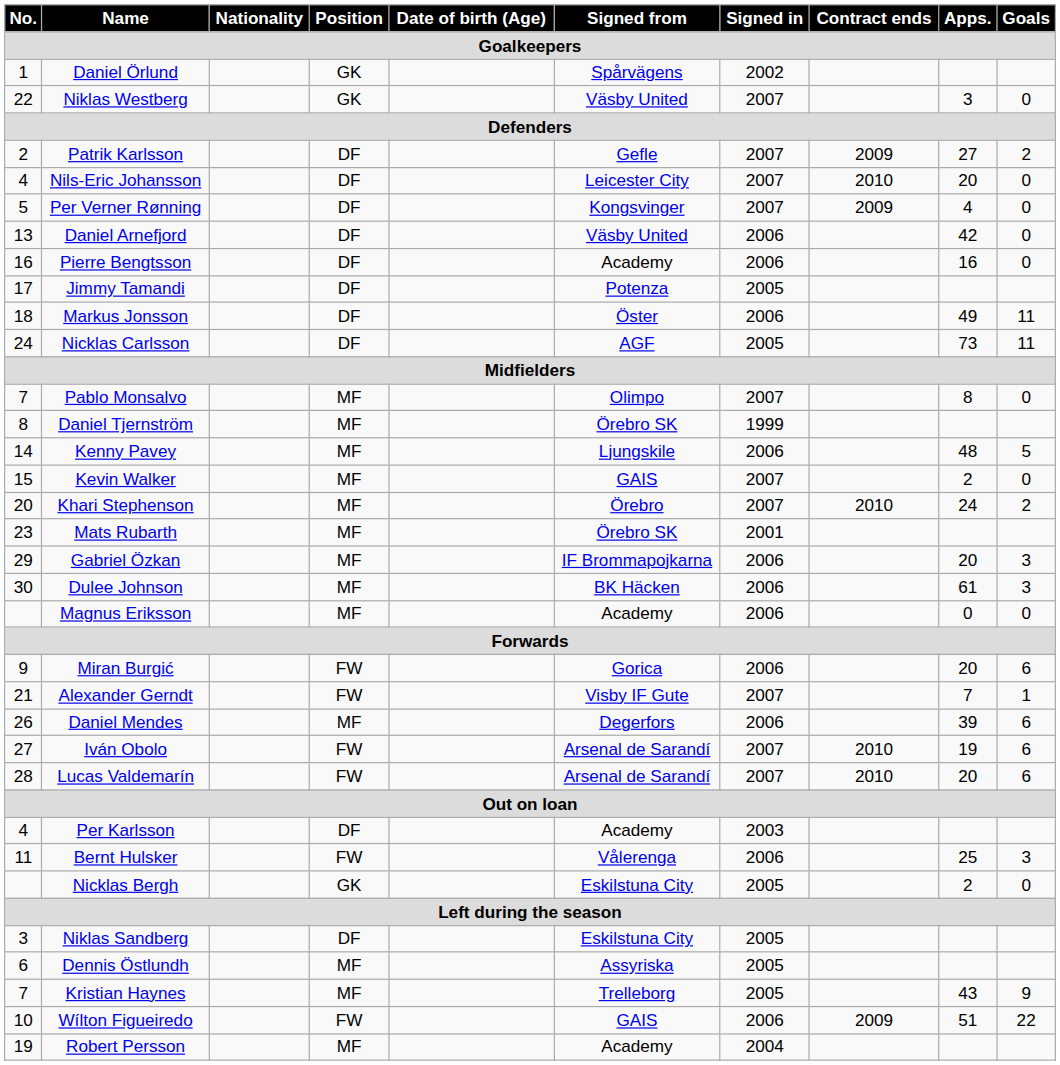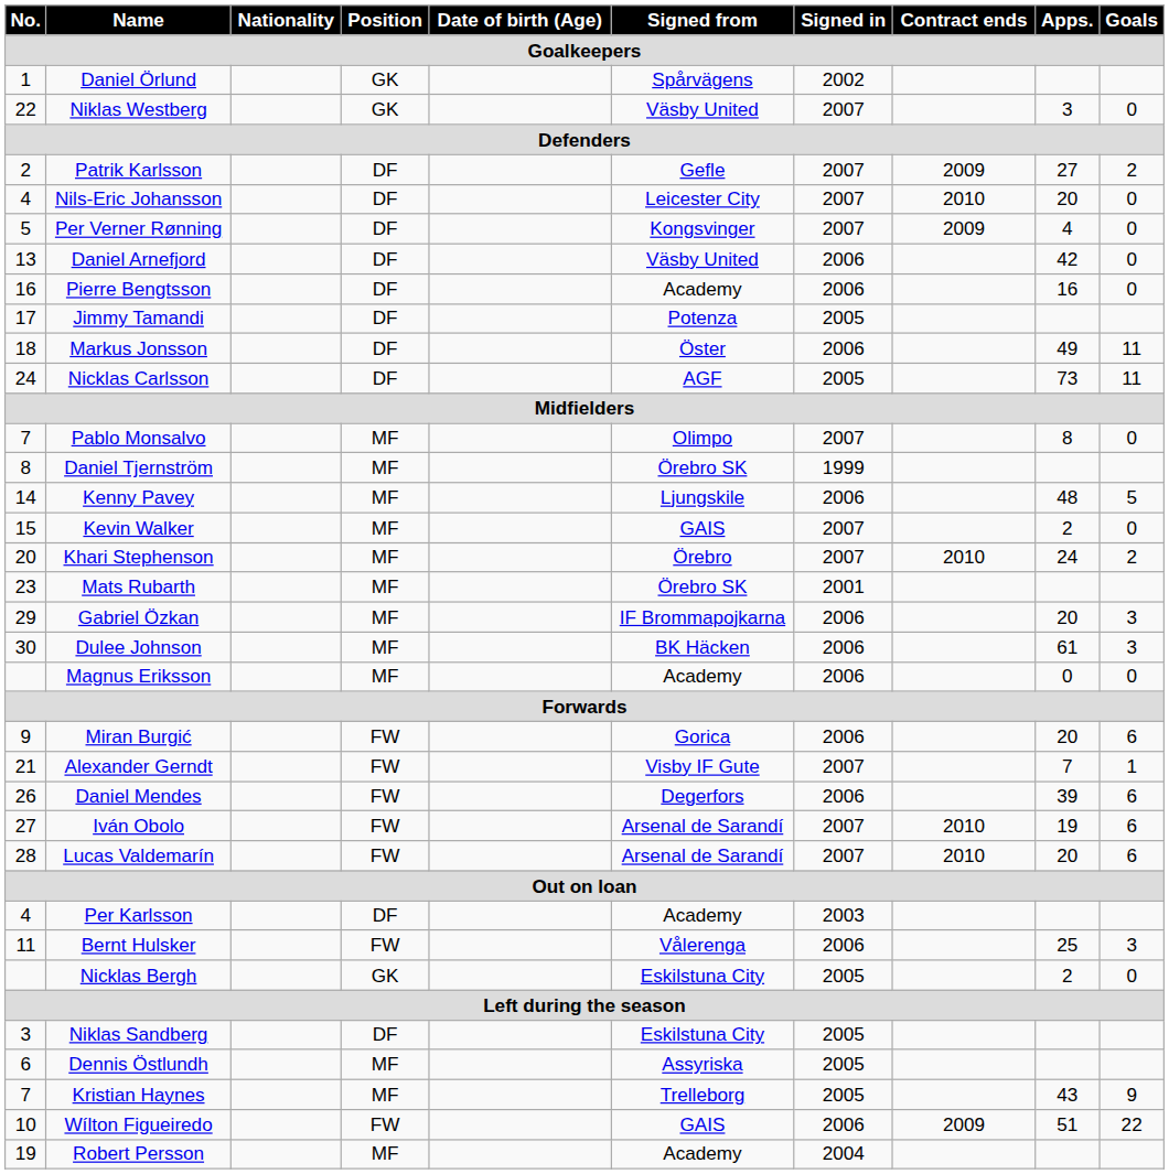 <table class="wikitable"  style="text-align:center; font-size:90%; width:100%;">
 <tr>
 <th style="background:#000000; color:white; text-align:center;">No.</th>
 <th style="background:#000000; color:white; text-align:center;">Name</th>
 <th style="background:#000000; color:white; text-align:center;">Nationality</th>
 <th style="background:#000000; color:white; text-align:center;">Position</th>
 <th style="background:#000000; color:white; text-align:center;">Date of birth (Age)</th>
 <th style="background:#000000; color:white; text-align:center;">Signed from</th>
 <th style="background:#000000; color:white; text-align:center;">Signed in</th>
 <th style="background:#000000; color:white; text-align:center;">Contract ends</th>
 <th style="background:#000000; color:white; text-align:center;">Apps.</th>
 <th style="background:#000000; color:white; text-align:center;">Goals</th>
 </tr>
 <tr>
 <th colspan="11"  style="background:#dcdcdc; text-align:center;">Goalkeepers</th>
 </tr>
 <tr>
 <td>1</td>
 <td><a href='#'>Daniel Örlund</a></td>
 <td></td>
 <td>GK</td>
 <td></td>
 <td><a href='#'>Spårvägens</a></td>
 <td>2002</td>
 <td></td>
 <td></td>
 <td></td>
 </tr>
 <tr>
 <td>22</td>
 <td><a href='#'>Niklas Westberg</a></td>
 <td></td>
 <td>GK</td>
 <td></td>
 <td><a href='#'>Väsby United</a></td>
 <td>2007</td>
 <td></td>
 <td>3</td>
 <td>0</td>
 </tr>
 <tr>
 <th colspan="11"  style="background:#dcdcdc; text-align:center;">Defenders</th>
 </tr>
 <tr>
 <td>2</td>
 <td><a href='#'>Patrik Karlsson</a></td>
 <td></td>
 <td>DF</td>
 <td></td>
 <td><a href='#'>Gefle</a></td>
 <td>2007</td>
 <td>2009</td>
 <td>27</td>
 <td>2</td>
 </tr>
 <tr>
 <td>4</td>
 <td><a href='#'>Nils-Eric Johansson</a></td>
 <td></td>
 <td>DF</td>
 <td></td>
 <td><a href='#'>Leicester City</a></td>
 <td>2007</td>
 <td>2010</td>
 <td>20</td>
 <td>0</td>
 </tr>
 <tr>
 <td>5</td>
 <td><a href='#'>Per Verner Rønning</a></td>
 <td></td>
 <td>DF</td>
 <td></td>
 <td><a href='#'>Kongsvinger</a></td>
 <td>2007</td>
 <td>2009</td>
 <td>4</td>
 <td>0</td>
 </tr>
 <tr>
 <td>13</td>
 <td><a href='#'>Daniel Arnefjord</a></td>
 <td></td>
 <td>DF</td>
 <td></td>
 <td><a href='#'>Väsby United</a></td>
 <td>2006</td>
 <td></td>
 <td>42</td>
 <td>0</td>
 </tr>
 <tr>
 <td>16</td>
 <td><a href='#'>Pierre Bengtsson</a></td>
 <td></td>
 <td>DF</td>
 <td></td>
 <td>Academy</td>
 <td>2006</td>
 <td></td>
 <td>16</td>
 <td>0</td>
 </tr>
 <tr>
 <td>17</td>
 <td><a href='#'>Jimmy Tamandi</a></td>
 <td></td>
 <td>DF</td>
 <td></td>
 <td><a href='#'>Potenza</a></td>
 <td>2005</td>
 <td></td>
 <td></td>
 <td></td>
 </tr>
 <tr>
 <td>18</td>
 <td><a href='#'>Markus Jonsson</a></td>
 <td></td>
 <td>DF</td>
 <td></td>
 <td><a href='#'>Öster</a></td>
 <td>2006</td>
 <td></td>
 <td>49</td>
 <td>11</td>
 </tr>
 <tr>
 <td>24</td>
 <td><a href='#'>Nicklas Carlsson</a></td>
 <td></td>
 <td>DF</td>
 <td></td>
 <td><a href='#'>AGF</a></td>
 <td>2005</td>
 <td></td>
 <td>73</td>
 <td>11</td>
 </tr>
 <tr>
 <th colspan="11"  style="background:#dcdcdc; text-align:center;">Midfielders</th>
 </tr>
 <tr>
 <td>7</td>
 <td><a href='#'>Pablo Monsalvo</a></td>
 <td></td>
 <td>MF</td>
 <td></td>
 <td><a href='#'>Olimpo</a></td>
 <td>2007</td>
 <td></td>
 <td>8</td>
 <td>0</td>
 </tr>
 <tr>
 <td>8</td>
 <td><a href='#'>Daniel Tjernström</a></td>
 <td></td>
 <td>MF</td>
 <td></td>
 <td><a href='#'>Örebro SK</a></td>
 <td>1999</td>
 <td></td>
 <td></td>
 <td></td>
 </tr>
 <tr>
 <td>14</td>
 <td><a href='#'>Kenny Pavey</a></td>
 <td></td>
 <td>MF</td>
 <td></td>
 <td><a href='#'>Ljungskile</a></td>
 <td>2006</td>
 <td></td>
 <td>48</td>
 <td>5</td>
 </tr>
 <tr>
 <td>15</td>
 <td><a href='#'>Kevin Walker</a></td>
 <td></td>
 <td>MF</td>
 <td></td>
 <td><a href='#'>GAIS</a></td>
 <td>2007</td>
 <td></td>
 <td>2</td>
 <td>0</td>
 </tr>
 <tr>
 <td>20</td>
 <td><a href='#'>Khari Stephenson</a></td>
 <td></td>
 <td>MF</td>
 <td></td>
 <td><a href='#'>Örebro</a></td>
 <td>2007</td>
 <td>2010</td>
 <td>24</td>
 <td>2</td>
 </tr>
 <tr>
 <td>23</td>
 <td><a href='#'>Mats Rubarth</a></td>
 <td></td>
 <td>MF</td>
 <td></td>
 <td><a href='#'>Örebro SK</a></td>
 <td>2001</td>
 <td></td>
 <td></td>
 <td></td>
 </tr>
 <tr>
 <td>29</td>
 <td><a href='#'>Gabriel Özkan</a></td>
 <td></td>
 <td>MF</td>
 <td></td>
 <td><a href='#'>IF Brommapojkarna</a></td>
 <td>2006</td>
 <td></td>
 <td>20</td>
 <td>3</td>
 </tr>
 <tr>
 <td>30</td>
 <td><a href='#'>Dulee Johnson</a></td>
 <td></td>
 <td>MF</td>
 <td></td>
 <td><a href='#'>BK Häcken</a></td>
 <td>2006</td>
 <td></td>
 <td>61</td>
 <td>3</td>
 </tr>
 <tr>
 <td></td>
 <td><a href='#'>Magnus Eriksson</a></td>
 <td></td>
 <td>MF</td>
 <td></td>
 <td>Academy</td>
 <td>2006</td>
 <td></td>
 <td>0</td>
 <td>0</td>
 </tr>
 <tr>
 <th colspan="11"  style="background:#dcdcdc; text-align:center;">Forwards</th>
 </tr>
 <tr>
 <td>9</td>
 <td><a href='#'>Miran Burgić</a></td>
 <td></td>
 <td>FW</td>
 <td></td>
 <td><a href='#'>Gorica</a></td>
 <td>2006</td>
 <td></td>
 <td>20</td>
 <td>6</td>
 </tr>
 <tr>
 <td>21</td>
 <td><a href='#'>Alexander Gerndt</a></td>
 <td></td>
 <td>FW</td>
 <td></td>
 <td><a href='#'>Visby IF Gute</a></td>
 <td>2007</td>
 <td></td>
 <td>7</td>
 <td>1</td>
 </tr>
 <tr>
 <td>26</td>
 <td><a href='#'>Daniel Mendes</a></td>
 <td></td>
-<td>MF</td>
+<td>FW</td>
 <td></td>
 <td><a href='#'>Degerfors</a></td>
 <td>2006</td>
 <td></td>
 <td>39</td>
 <td>6</td>
 </tr>
 <tr>
 <td>27</td>
 <td><a href='#'>Iván Obolo</a></td>
 <td></td>
 <td>FW</td>
 <td></td>
 <td><a href='#'>Arsenal de Sarandí</a></td>
 <td>2007</td>
 <td>2010</td>
 <td>19</td>
 <td>6</td>
 </tr>
 <tr>
 <td>28</td>
 <td><a href='#'>Lucas Valdemarín</a></td>
 <td></td>
 <td>FW</td>
 <td></td>
 <td><a href='#'>Arsenal de Sarandí</a></td>
 <td>2007</td>
 <td>2010</td>
 <td>20</td>
 <td>6</td>
 </tr>
 <tr>
 <th colspan="11"  style="background:#dcdcdc; text-align:center;">Out on loan</th>
 </tr>
 <tr>
 <td>4</td>
 <td><a href='#'>Per Karlsson</a></td>
 <td></td>
 <td>DF</td>
 <td></td>
 <td>Academy</td>
 <td>2003</td>
 <td></td>
 <td></td>
 <td></td>
 </tr>
 <tr>
 <td>11</td>
 <td><a href='#'>Bernt Hulsker</a></td>
 <td></td>
 <td>FW</td>
 <td></td>
 <td><a href='#'>Vålerenga</a></td>
 <td>2006</td>
 <td></td>
 <td>25</td>
 <td>3</td>
 </tr>
 <tr>
 <td></td>
 <td><a href='#'>Nicklas Bergh</a></td>
 <td></td>
 <td>GK</td>
 <td></td>
 <td><a href='#'>Eskilstuna City</a></td>
 <td>2005</td>
 <td></td>
 <td>2</td>
 <td>0</td>
 </tr>
 <tr>
 <th colspan="11"  style="background:#dcdcdc; text-align:center;">Left during the season</th>
 </tr>
 <tr>
 <td>3</td>
 <td><a href='#'>Niklas Sandberg</a></td>
 <td></td>
 <td>DF</td>
 <td></td>
 <td><a href='#'>Eskilstuna City</a></td>
 <td>2005</td>
 <td></td>
 <td></td>
 <td></td>
 </tr>
 <tr>
 <td>6</td>
 <td><a href='#'>Dennis Östlundh</a></td>
 <td></td>
 <td>MF</td>
 <td></td>
 <td><a href='#'>Assyriska</a></td>
 <td>2005</td>
 <td></td>
 <td></td>
 <td></td>
 </tr>
 <tr>
 <td>7</td>
 <td><a href='#'>Kristian Haynes</a></td>
 <td></td>
 <td>MF</td>
 <td></td>
 <td><a href='#'>Trelleborg</a></td>
 <td>2005</td>
 <td></td>
 <td>43</td>
 <td>9</td>
 </tr>
 <tr>
 <td>10</td>
 <td><a href='#'>Wílton Figueiredo</a></td>
 <td></td>
 <td>FW</td>
 <td></td>
 <td><a href='#'>GAIS</a></td>
 <td>2006</td>
 <td>2009</td>
 <td>51</td>
 <td>22</td>
 </tr>
 <tr>
 <td>19</td>
 <td><a href='#'>Robert Persson</a></td>
 <td></td>
 <td>MF</td>
 <td></td>
 <td>Academy</td>
 <td>2004</td>
 <td></td>
 <td></td>
 <td></td>
 </tr>
 </table>
